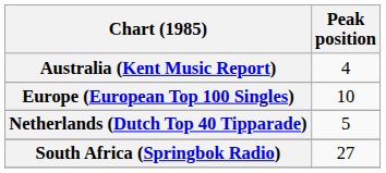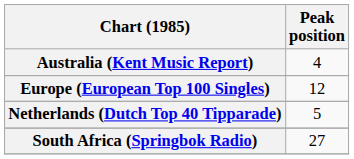 <table class="wikitable sortable plainrowheaders" style="text-align:center">
 <tr>
 <th scope="col">Chart (1985)</th>
 <th scope="col">Peak<br>position</th>
 </tr>
 <tr>
 <th scope="row">Australia (<a href='#'>Kent Music Report</a>)</th>
 <td>4</td>
 </tr>
 <tr>
 </tr>
 <tr>
 <th scope="row">Europe (<a href='#'>European Top 100 Singles</a>)</th>
-<td>10</td>
+<td>12</td>
 </tr>
 <tr>
 </tr>
 <tr>
 <th scope="row">Netherlands (<a href='#'>Dutch Top 40 Tipparade</a>)</th>
 <td>5</td>
 </tr>
 <tr>
 </tr>
 <tr>
 </tr>
 <tr>
 <th scope="row">South Africa (<a href='#'>Springbok Radio</a>)</th>
 <td>27</td>
 </tr>
 <tr>
 </tr>
 <tr>
 </tr>
 </table>
